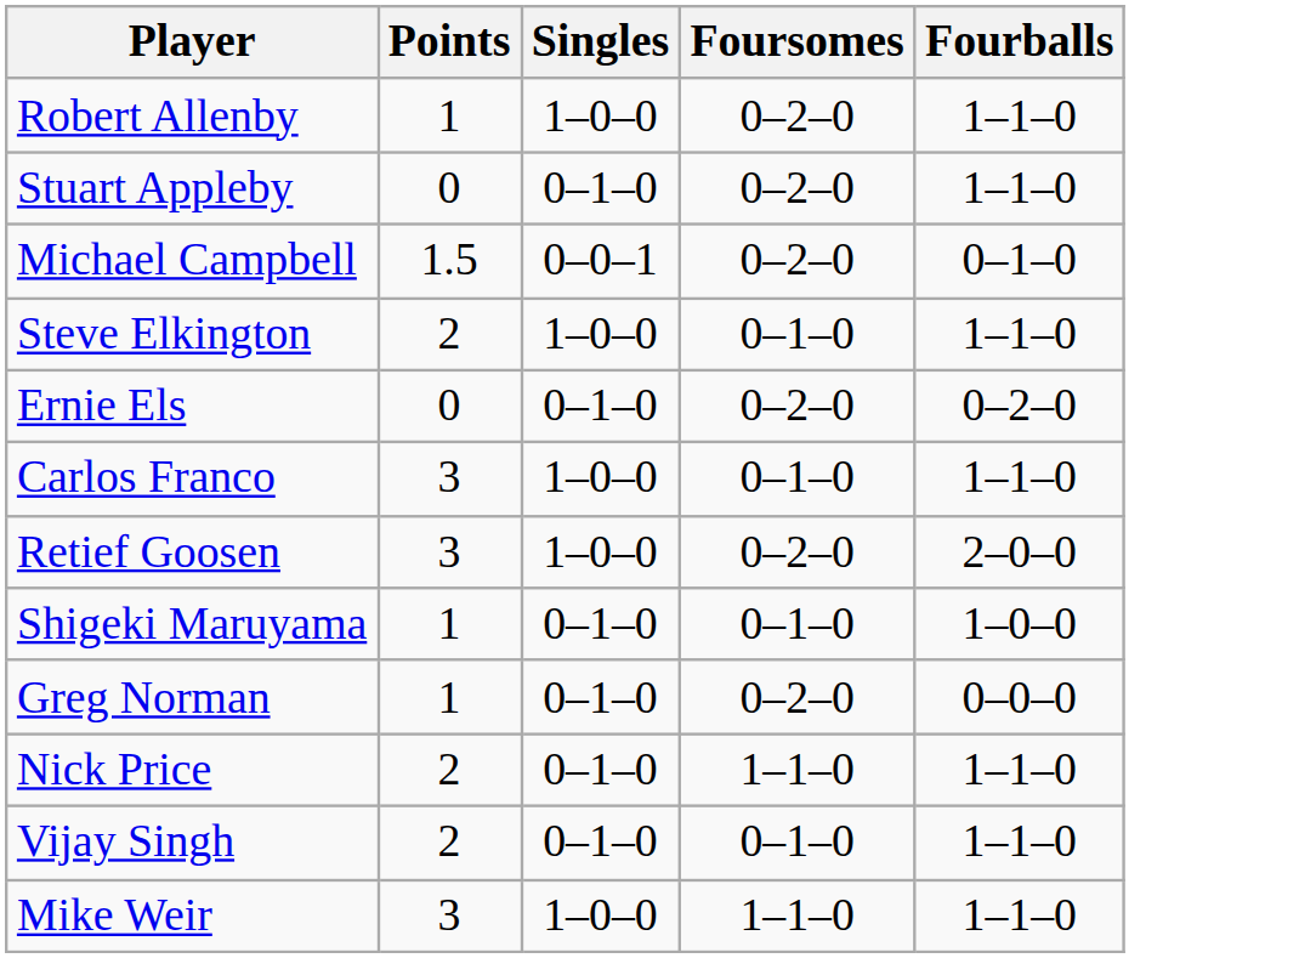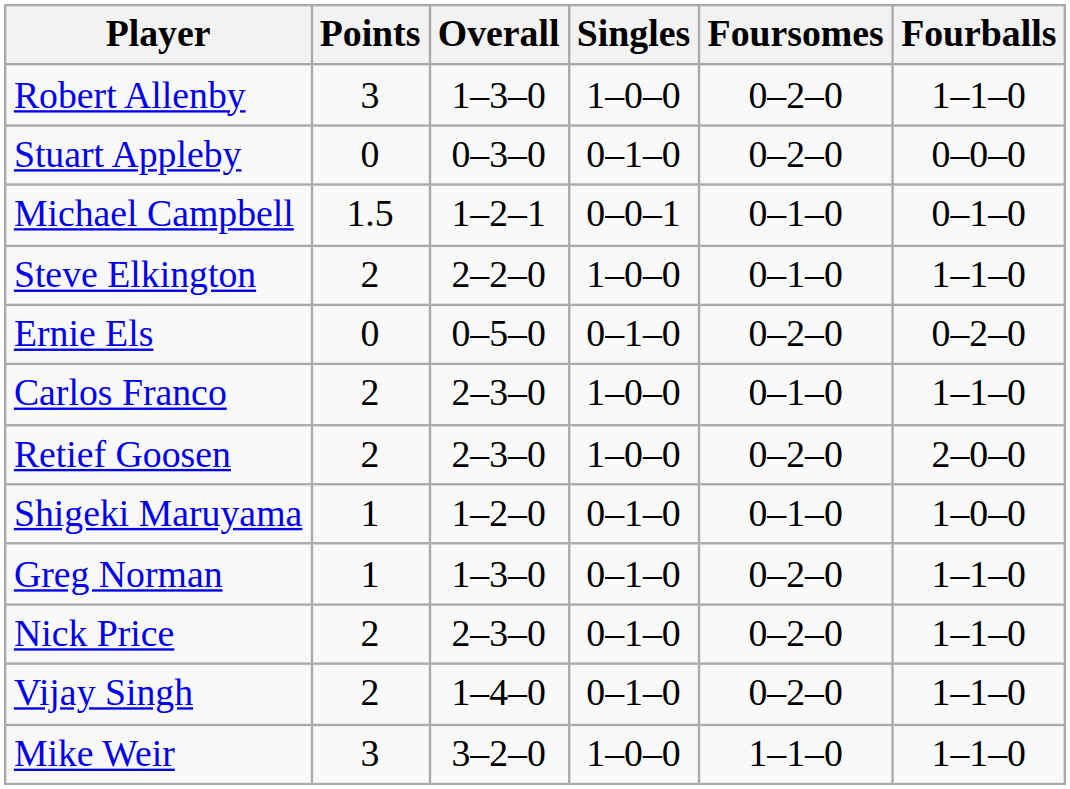 <table class="wikitable sortable" style="text-align:center">
 <tr>
 <th>Player</th>
 <th>Points</th>
+<th>Overall</th>
 <th>Singles</th>
 <th>Foursomes</th>
 <th>Fourballs</th>
 </tr>
 <tr>
 <td align=left><a href='#'>Robert Allenby</a></td>
-<td>1</td>
+<td>3</td>
+<td>1–3–0</td>
 <td>1–0–0</td>
 <td>0–2–0</td>
 <td>1–1–0</td>
 </tr>
 <tr>
 <td align=left><a href='#'>Stuart Appleby</a></td>
 <td>0</td>
+<td>0–3–0</td>
 <td>0–1–0</td>
 <td>0–2–0</td>
-<td>1–1–0</td>
+<td>0–0–0</td>
 </tr>
 <tr>
 <td align=left><a href='#'>Michael Campbell</a></td>
 <td>1.5</td>
+<td>1–2–1</td>
 <td>0–0–1</td>
-<td>0–2–0</td>
+<td>0–1–0</td>
 <td>0–1–0</td>
 </tr>
 <tr>
 <td align=left><a href='#'>Steve Elkington</a></td>
 <td>2</td>
+<td>2–2–0</td>
 <td>1–0–0</td>
 <td>0–1–0</td>
 <td>1–1–0</td>
 </tr>
 <tr>
 <td align=left><a href='#'>Ernie Els</a></td>
 <td>0</td>
+<td>0–5–0</td>
 <td>0–1–0</td>
 <td>0–2–0</td>
 <td>0–2–0</td>
 </tr>
 <tr>
 <td align=left><a href='#'>Carlos Franco</a></td>
-<td>3</td>
+<td>2</td>
+<td>2–3–0</td>
 <td>1–0–0</td>
 <td>0–1–0</td>
 <td>1–1–0</td>
 </tr>
 <tr>
 <td align=left><a href='#'>Retief Goosen</a></td>
-<td>3</td>
+<td>2</td>
+<td>2–3–0</td>
 <td>1–0–0</td>
 <td>0–2–0</td>
 <td>2–0–0</td>
 </tr>
 <tr>
 <td align=left><a href='#'>Shigeki Maruyama</a></td>
 <td>1</td>
+<td>1–2–0</td>
 <td>0–1–0</td>
 <td>0–1–0</td>
 <td>1–0–0</td>
 </tr>
 <tr>
 <td align=left><a href='#'>Greg Norman</a></td>
 <td>1</td>
+<td>1–3–0</td>
 <td>0–1–0</td>
 <td>0–2–0</td>
-<td>0–0–0</td>
+<td>1–1–0</td>
 </tr>
 <tr>
 <td align=left><a href='#'>Nick Price</a></td>
 <td>2</td>
+<td>2–3–0</td>
 <td>0–1–0</td>
-<td>1–1–0</td>
+<td>0–2–0</td>
 <td>1–1–0</td>
 </tr>
 <tr>
 <td align=left><a href='#'>Vijay Singh</a></td>
 <td>2</td>
+<td>1–4–0</td>
 <td>0–1–0</td>
-<td>0–1–0</td>
+<td>0–2–0</td>
 <td>1–1–0</td>
 </tr>
 <tr>
 <td align=left><a href='#'>Mike Weir</a></td>
 <td>3</td>
+<td>3–2–0</td>
 <td>1–0–0</td>
 <td>1–1–0</td>
 <td>1–1–0</td>
 </tr>
 </table>
